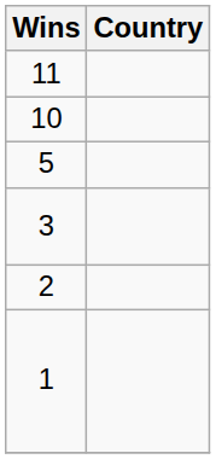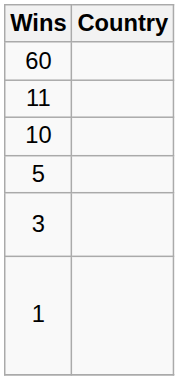 <table class="wikitable">
 <tr>
 <th>Wins</th>
 <th>Country</th>
+</tr>
+<tr>
+<td align=center>60</td>
+<td></td>
 </tr>
 <tr>
 <td align=center>11</td>
 <td></td>
 </tr>
 <tr>
 <td align=center>10</td>
 <td></td>
 </tr>
 <tr>
 <td align=center>5</td>
 <td></td>
 </tr>
 <tr>
 <td align=center>3</td>
 <td><br><br></td>
 </tr>
 <tr>
-<td align=center>2</td>
-<td><br></td>
-</tr>
-<tr>
 <td align=center>1</td>
 <td><br><br><br><br></td>
 </tr>
 <tr>
 </tr>
 </table>
